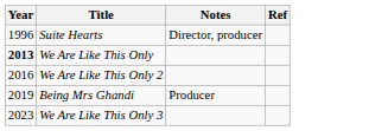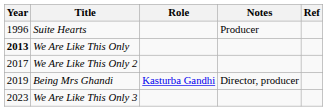 <table class="wikitable">
 <tr>
 <th>Year</th>
 <th>Title</th>
+<th>Role</th>
 <th>Notes</th>
 <th>Ref</th>
 </tr>
 <tr>
 <td>1996</td>
 <td><em>Suite Hearts</em></td>
-<td>Director, producer</td>
+<td></td>
+<td>Producer</td>
 <td></td>
 </tr>
 <tr>
 <td><strong>2013</strong></td>
 <td><em>We Are Like This Only</em></td>
 <td></td>
 <td></td>
+<td></td>
 </tr>
 <tr>
-<td>2016</td>
+<td>2017</td>
 <td><em>We Are Like This Only 2</em></td>
+<td></td>
 <td></td>
 <td></td>
 </tr>
 <tr>
 <td>2019</td>
 <td><em>Being Mrs Ghandi</em></td>
-<td>Producer</td>
+<td><a href='#'>Kasturba Gandhi</a></td>
+<td>Director, producer</td>
 <td></td>
 </tr>
 <tr>
 <td>2023</td>
 <td><em>We Are Like This Only 3</em></td>
 <td></td>
 <td></td>
+<td></td>
 </tr>
 </table>
